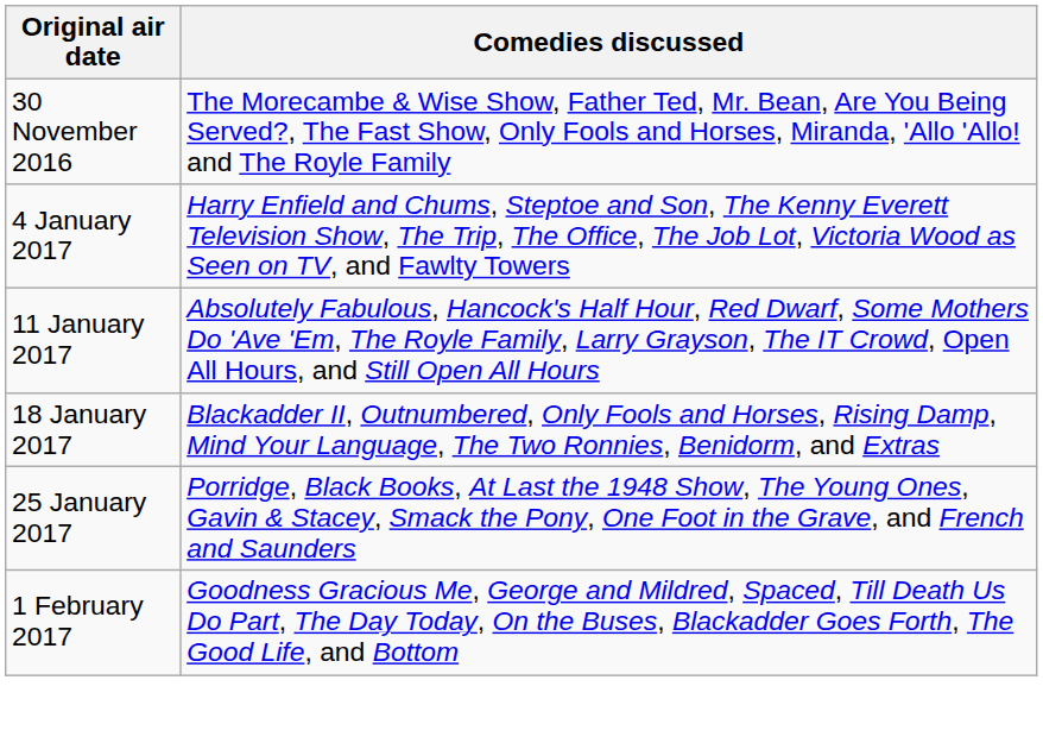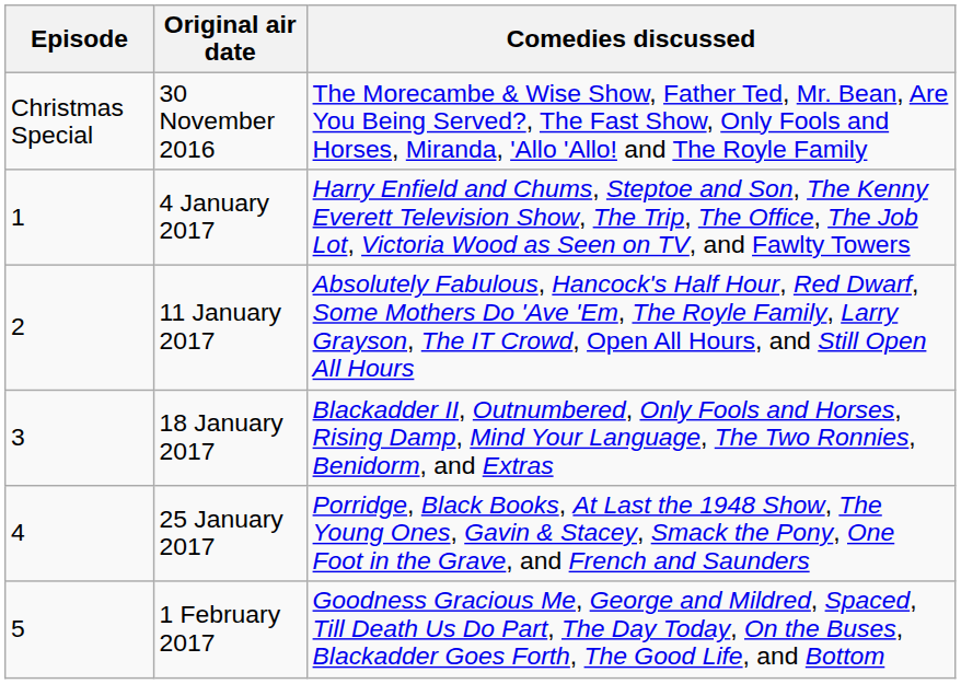 <table class="wikitable">
 <tr>
+<th>Episode</th>
 <th>Original air date</th>
 <th>Comedies discussed</th>
 </tr>
 <tr>
+<td>Christmas Special</td>
 <td>30 November 2016</td>
 <td><a href='#'>The Morecambe & Wise Show</a>, <a href='#'>Father Ted</a>, <a href='#'>Mr. Bean</a>, <a href='#'>Are You Being Served?</a>, <a href='#'>The Fast Show</a>, <a href='#'>Only Fools and Horses</a>, <a href='#'>Miranda</a>, <a href='#'>'Allo 'Allo!</a> and <a href='#'>The Royle Family</a></td>
 </tr>
 <tr>
+<td>1</td>
 <td>4 January 2017</td>
 <td><em><a href='#'>Harry Enfield and Chums</a></em>, <em><a href='#'>Steptoe and Son</a></em>, <em><a href='#'>The Kenny Everett Television Show</a></em>, <em><a href='#'>The Trip</a></em>, <em><a href='#'>The Office</a></em>, <em><a href='#'>The Job Lot</a></em>, <em><a href='#'>Victoria Wood as Seen on TV</a></em>, and <a href='#'>Fawlty Towers</a></td>
 </tr>
 <tr>
+<td>2</td>
 <td>11 January 2017</td>
 <td><em><a href='#'>Absolutely Fabulous</a></em>, <em><a href='#'>Hancock's Half Hour</a></em>, <em><a href='#'>Red Dwarf</a></em>, <em><a href='#'>Some Mothers Do 'Ave 'Em</a></em>, <em><a href='#'>The Royle Family</a></em>, <em><a href='#'>Larry Grayson</a></em>, <em><a href='#'>The IT Crowd</a></em>, <a href='#'>Open All Hours</a>, and <em><a href='#'>Still Open All Hours</a></em></td>
 </tr>
 <tr>
+<td>3</td>
 <td>18 January 2017</td>
 <td><em><a href='#'>Blackadder II</a></em>, <em><a href='#'>Outnumbered</a></em>, <em><a href='#'>Only Fools and Horses</a></em>, <em><a href='#'>Rising Damp</a></em>, <em><a href='#'>Mind Your Language</a></em>, <em><a href='#'>The Two Ronnies</a></em>, <em><a href='#'>Benidorm</a></em>, and <em><a href='#'>Extras</a></em></td>
 </tr>
 <tr>
+<td>4</td>
 <td>25 January 2017</td>
 <td><em><a href='#'>Porridge</a></em>, <em><a href='#'>Black Books</a></em>, <em><a href='#'>At Last the 1948 Show</a></em>, <em><a href='#'>The Young Ones</a></em>, <em><a href='#'>Gavin & Stacey</a></em>, <em><a href='#'>Smack the Pony</a></em>, <em><a href='#'>One Foot in the Grave</a></em>, and <em><a href='#'>French and Saunders</a></em></td>
 </tr>
 <tr>
+<td>5</td>
 <td>1 February 2017</td>
 <td><em><a href='#'>Goodness Gracious Me</a></em>, <em><a href='#'>George and Mildred</a></em>, <em><a href='#'>Spaced</a></em>, <em><a href='#'>Till Death Us Do Part</a></em>, <em><a href='#'>The Day Today</a></em>, <em><a href='#'>On the Buses</a></em>, <em><a href='#'>Blackadder Goes Forth</a></em>, <em><a href='#'>The Good Life</a></em>, and <em><a href='#'>Bottom</a></em></td>
 </tr>
 </table>
